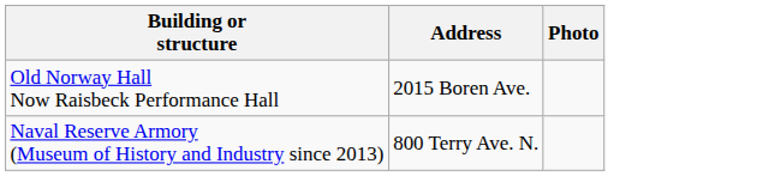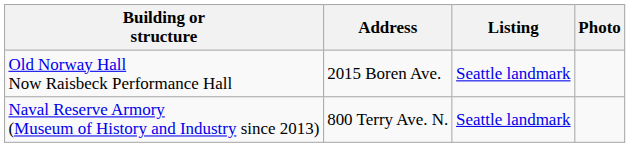 <table class="wikitable">
 <tr>
 <th>Building or<br>structure</th>
 <th>Address</th>
+<th>Listing</th>
 <th>Photo</th>
 </tr>
 <tr>
 <td><a href='#'>Old Norway Hall</a><br>Now Raisbeck Performance Hall</td>
 <td>2015 Boren Ave.</td>
+<td><a href='#'>Seattle landmark</a></td>
 <td> </td>
 </tr>
 <tr>
 <td><a href='#'>Naval Reserve Armory</a><br>(<a href='#'>Museum of History and Industry</a> since 2013)</td>
 <td>800 Terry Ave. N.</td>
+<td><a href='#'>Seattle landmark</a></td>
 <td></td>
 </tr>
 </table>
